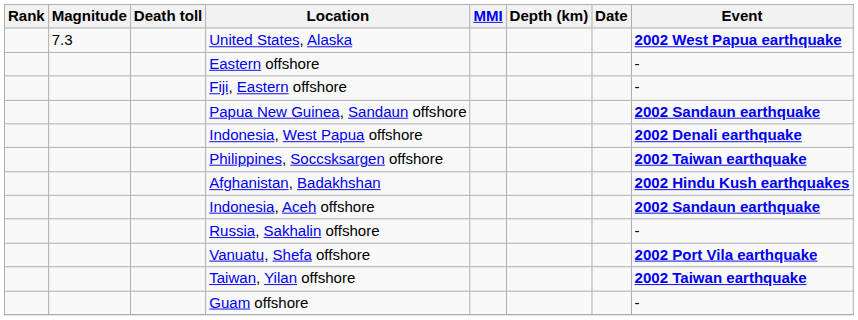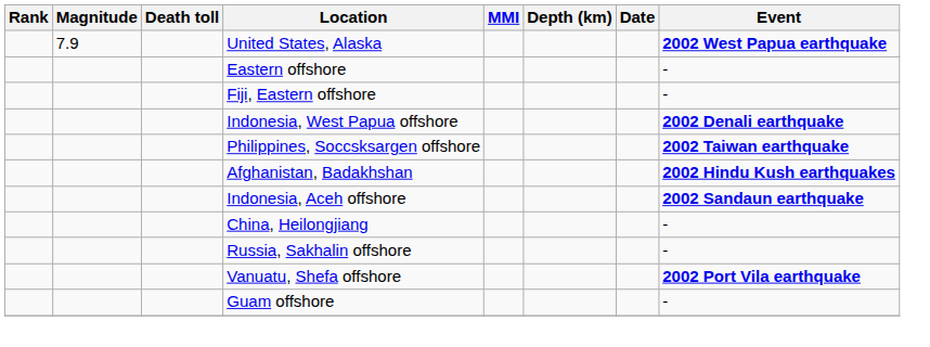 <table class="sortable wikitable" style="font-size:100%;">
 <tr>
 <th>Rank</th>
 <th>Magnitude</th>
 <th>Death toll</th>
 <th>Location</th>
 <th><a href='#'>MMI</a></th>
 <th>Depth (km)</th>
 <th>Date</th>
 <th>Event</th>
 </tr>
 <tr>
 <td></td>
-<td>7.3</td>
+<td>7.9</td>
 <td></td>
 <td> <a href='#'>United States</a>, <a href='#'>Alaska</a></td>
 <td></td>
 <td></td>
 <td></td>
 <td><strong><a href='#'>2002 West Papua earthquake</a></strong></td>
 </tr>
 <tr>
 <td></td>
 <td></td>
 <td></td>
 <td> <a href='#'>Eastern</a> offshore</td>
 <td></td>
 <td></td>
 <td></td>
 <td>-</td>
 </tr>
 <tr>
 <td></td>
 <td></td>
 <td></td>
 <td> <a href='#'>Fiji</a>, <a href='#'>Eastern</a> offshore</td>
 <td></td>
 <td></td>
 <td></td>
 <td>-</td>
-</tr>
-<tr>
-<td></td>
-<td></td>
-<td></td>
-<td> <a href='#'>Papua New Guinea</a>, <a href='#'>Sandaun</a> offshore</td>
-<td></td>
-<td></td>
-<td></td>
-<td><strong><a href='#'>2002 Sandaun earthquake</a></strong></td>
 </tr>
 <tr>
 <td></td>
 <td></td>
 <td></td>
 <td> <a href='#'>Indonesia</a>, <a href='#'>West Papua</a> offshore</td>
 <td></td>
 <td></td>
 <td></td>
 <td><strong><a href='#'>2002 Denali earthquake</a></strong></td>
 </tr>
 <tr>
 <td></td>
 <td></td>
 <td></td>
 <td> <a href='#'>Philippines</a>, <a href='#'>Soccsksargen</a> offshore</td>
 <td></td>
 <td></td>
 <td></td>
 <td><strong><a href='#'>2002 Taiwan earthquake</a></strong></td>
 </tr>
 <tr>
 <td></td>
 <td></td>
 <td></td>
 <td> <a href='#'>Afghanistan</a>, <a href='#'>Badakhshan</a></td>
 <td></td>
 <td></td>
 <td></td>
 <td><strong><a href='#'>2002 Hindu Kush earthquakes</a></strong></td>
 </tr>
 <tr>
 <td></td>
 <td></td>
 <td></td>
 <td> <a href='#'>Indonesia</a>, <a href='#'>Aceh</a> offshore</td>
 <td></td>
 <td></td>
 <td></td>
 <td><strong><a href='#'>2002 Sandaun earthquake</a></strong></td>
 </tr>
 <tr>
 <td></td>
 <td></td>
 <td></td>
+<td> <a href='#'>China</a>, <a href='#'>Heilongjiang</a></td>
+<td></td>
+<td></td>
+<td></td>
+<td>-</td>
+</tr>
+<tr>
+<td></td>
+<td></td>
+<td></td>
 <td> <a href='#'>Russia</a>, <a href='#'>Sakhalin</a> offshore</td>
 <td></td>
 <td></td>
 <td></td>
 <td>-</td>
 </tr>
 <tr>
 <td></td>
 <td></td>
 <td></td>
 <td> <a href='#'>Vanuatu</a>, <a href='#'>Shefa</a> offshore</td>
 <td></td>
 <td></td>
 <td></td>
 <td><strong><a href='#'>2002 Port Vila earthquake</a></strong></td>
 </tr>
 <tr>
 <td></td>
 <td></td>
 <td></td>
-<td> <a href='#'>Taiwan</a>, <a href='#'>Yilan</a> offshore</td>
-<td></td>
-<td></td>
-<td></td>
-<td><strong><a href='#'>2002 Taiwan earthquake</a></strong></td>
-</tr>
-<tr>
-<td></td>
-<td></td>
-<td></td>
 <td> <a href='#'>Guam</a> offshore</td>
 <td></td>
 <td></td>
 <td></td>
 <td>-</td>
 </tr>
 <tr>
 </tr>
 </table>
